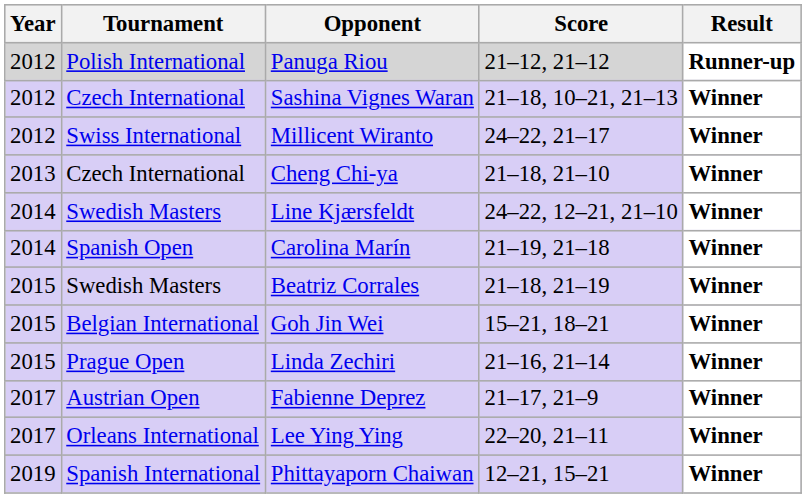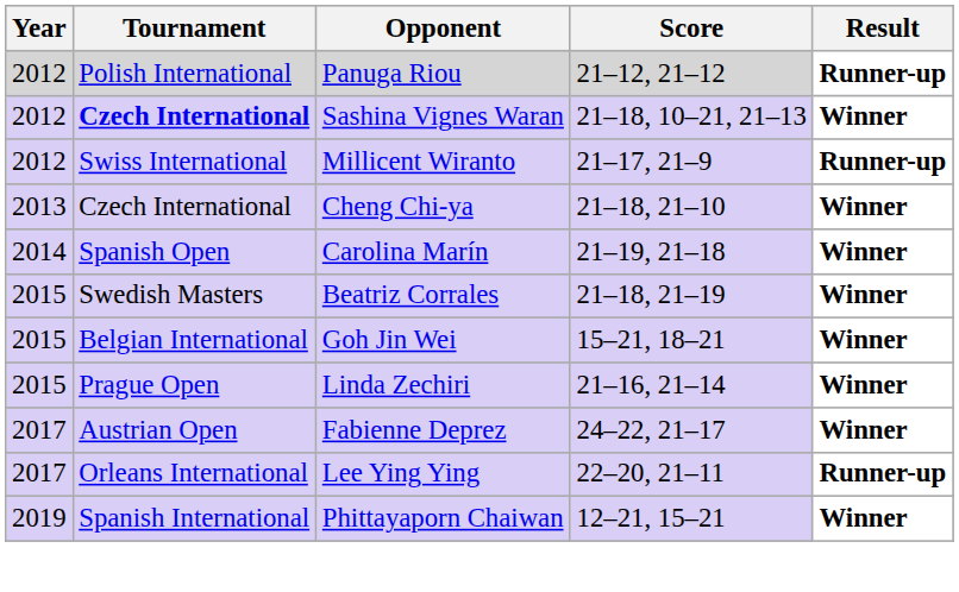 <table class="sortable wikitable" style="font-size: 90%;">
 <tr>
 <th>Year</th>
 <th>Tournament</th>
 <th>Opponent</th>
 <th>Score</th>
 <th>Result</th>
 </tr>
 <tr style="background:#D5D5D5">
 <td align="center">2012</td>
 <td align="left"><a href='#'>Polish International</a></td>
 <td align="left"> <a href='#'>Panuga Riou</a></td>
 <td align="left">21–12, 21–12</td>
 <td style="text-align:left; background:white"> <strong>Runner-up</strong></td>
 </tr>
 <tr style="background:#D8CEF6">
 <td align="center">2012</td>
-<td align="left"><a href='#'>Czech International</a></td>
+<td align="left"><strong><a href='#'>Czech International</a></strong></td>
 <td align="left"> <a href='#'>Sashina Vignes Waran</a></td>
 <td align="left">21–18, 10–21, 21–13</td>
 <td style="text-align:left; background:white"> <strong>Winner</strong></td>
 </tr>
 <tr style="background:#D8CEF6">
 <td align="center">2012</td>
 <td align="left"><a href='#'>Swiss International</a></td>
 <td align="left"> <a href='#'>Millicent Wiranto</a></td>
-<td align="left">24–22, 21–17</td>
-<td style="text-align:left; background:white"> <strong>Winner</strong></td>
+<td align="left">21–17, 21–9</td>
+<td style="text-align:left; background:white"> <strong>Runner-up</strong></td>
 </tr>
 <tr style="background:#D8CEF6">
 <td align="center">2013</td>
 <td align="left">Czech International</td>
 <td align="left"> <a href='#'>Cheng Chi-ya</a></td>
 <td align="left">21–18, 21–10</td>
-<td style="text-align:left; background:white"> <strong>Winner</strong></td>
-</tr>
-<tr style="background:#D8CEF6">
-<td align="center">2014</td>
-<td align="left"><a href='#'>Swedish Masters</a></td>
-<td align="left"> <a href='#'>Line Kjærsfeldt</a></td>
-<td align="left">24–22, 12–21, 21–10</td>
 <td style="text-align:left; background:white"> <strong>Winner</strong></td>
 </tr>
 <tr style="background:#D8CEF6">
 <td align="center">2014</td>
 <td align="left"><a href='#'>Spanish Open</a></td>
 <td align="left"> <a href='#'>Carolina Marín</a></td>
 <td align="left">21–19, 21–18</td>
 <td style="text-align:left; background:white"> <strong>Winner</strong></td>
 </tr>
 <tr style="background:#D8CEF6">
 <td align="center">2015</td>
 <td align="left">Swedish Masters</td>
 <td align="left"> <a href='#'>Beatriz Corrales</a></td>
 <td align="left">21–18, 21–19</td>
 <td style="text-align:left; background:white"> <strong>Winner</strong></td>
 </tr>
 <tr style="background:#D8CEF6">
 <td align="center">2015</td>
 <td align="left"><a href='#'>Belgian International</a></td>
 <td align="left"> <a href='#'>Goh Jin Wei</a></td>
 <td align="left">15–21, 18–21</td>
 <td style="text-align:left; background:white"> <strong>Winner</strong></td>
 </tr>
 <tr style="background:#D8CEF6">
 <td align="center">2015</td>
 <td align="left"><a href='#'>Prague Open</a></td>
 <td align="left"> <a href='#'>Linda Zechiri</a></td>
 <td align="left">21–16, 21–14</td>
 <td style="text-align:left; background:white"> <strong>Winner</strong></td>
 </tr>
 <tr style="background:#D8CEF6">
 <td align="center">2017</td>
 <td align="left"><a href='#'>Austrian Open</a></td>
 <td align="left"> <a href='#'>Fabienne Deprez</a></td>
-<td align="left">21–17, 21–9</td>
+<td align="left">24–22, 21–17</td>
 <td style="text-align:left; background:white"> <strong>Winner</strong></td>
 </tr>
 <tr style="background:#D8CEF6">
 <td align="center">2017</td>
 <td align="left"><a href='#'>Orleans International</a></td>
 <td align="left"> <a href='#'>Lee Ying Ying</a></td>
 <td align="left">22–20, 21–11</td>
-<td style="text-align:left; background:white"> <strong>Winner</strong></td>
+<td style="text-align:left; background:white"> <strong>Runner-up</strong></td>
 </tr>
 <tr style="background:#D8CEF6">
 <td align="center">2019</td>
 <td align="left"><a href='#'>Spanish International</a></td>
 <td align="left"> <a href='#'>Phittayaporn Chaiwan</a></td>
 <td align="left">12–21, 15–21</td>
 <td style="text-align:left; background:white"> <strong>Winner</strong></td>
 </tr>
 </table>
